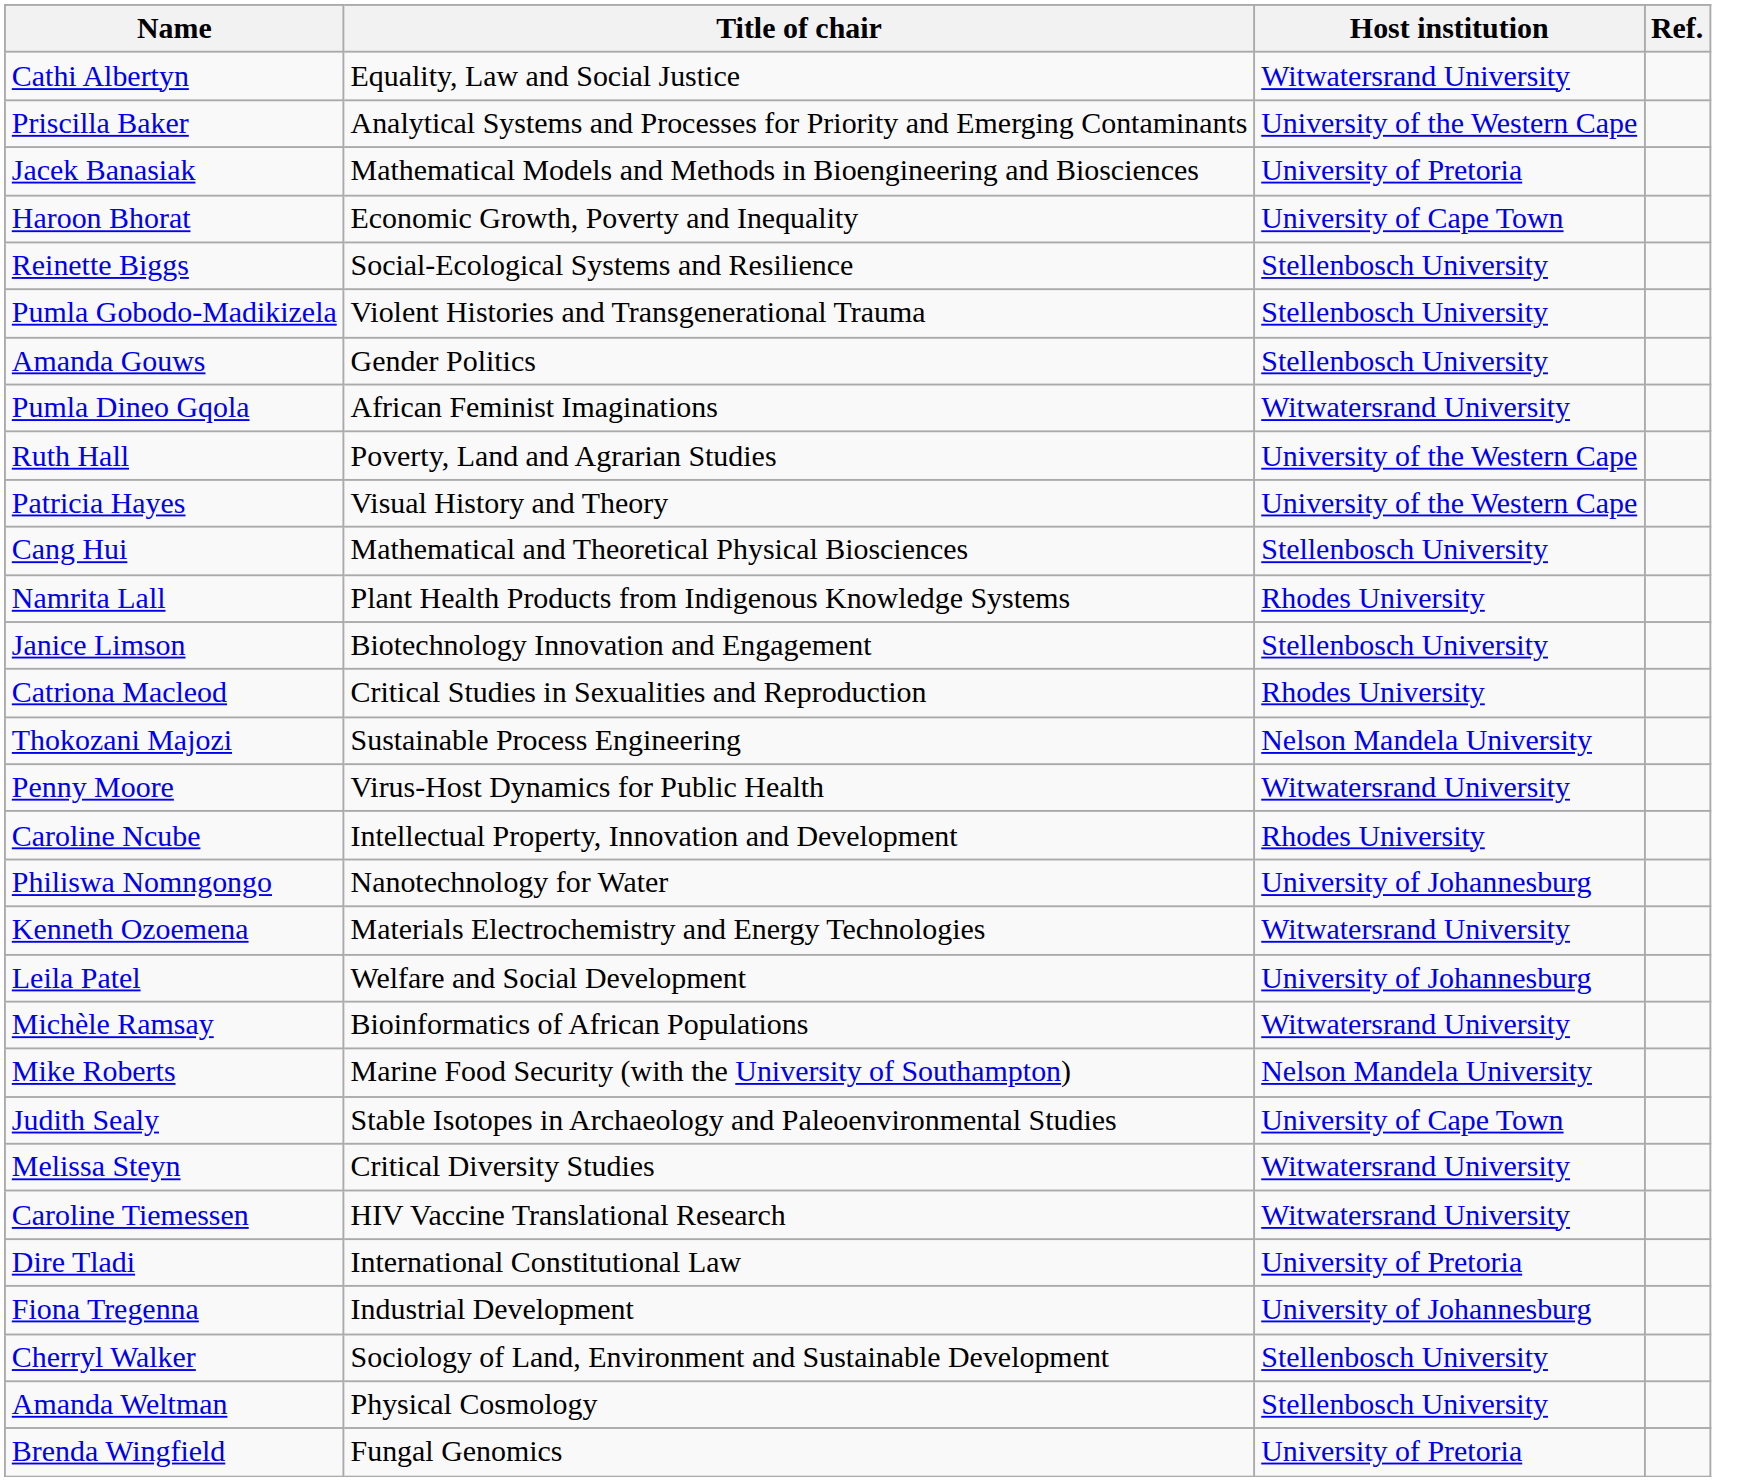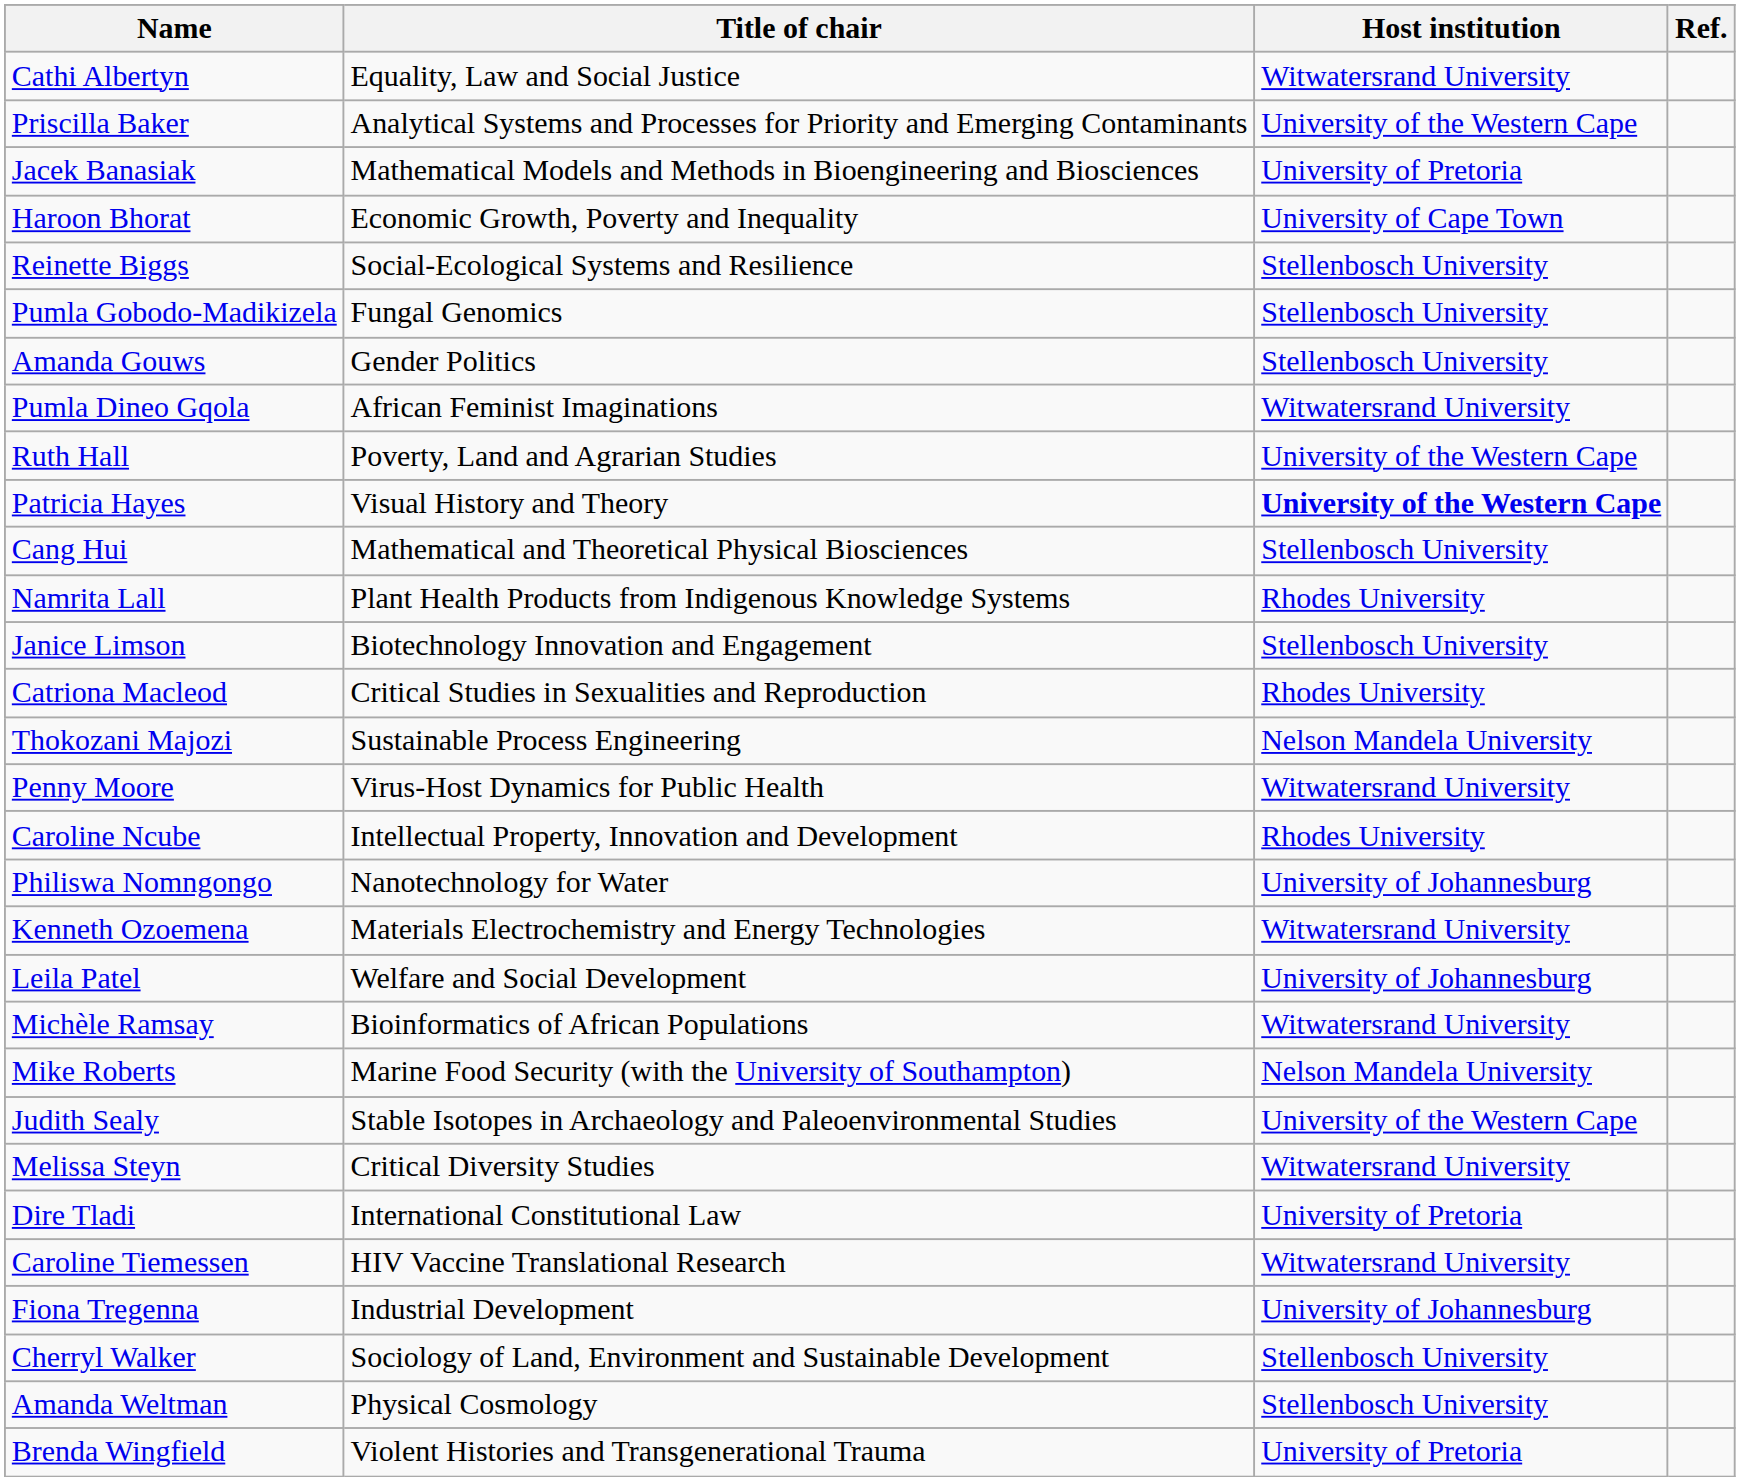 <table class="wikitable sortable">
 <tr>
 <th>Name</th>
 <th>Title of chair</th>
 <th>Host institution</th>
 <th>Ref.</th>
 </tr>
 <tr>
 <td><a href='#'>Cathi Albertyn</a></td>
 <td>Equality, Law and Social Justice</td>
 <td><a href='#'>Witwatersrand University</a></td>
 <td></td>
 </tr>
 <tr>
 <td><a href='#'>Priscilla Baker</a></td>
 <td>Analytical Systems and Processes for Priority and Emerging Contaminants</td>
 <td><a href='#'>University of the Western Cape</a></td>
 <td></td>
 </tr>
 <tr>
 <td><a href='#'>Jacek Banasiak</a></td>
 <td>Mathematical Models and Methods in Bioengineering and Biosciences</td>
 <td><a href='#'>University of Pretoria</a></td>
 <td></td>
 </tr>
 <tr>
 <td><a href='#'>Haroon Bhorat</a></td>
 <td>Economic Growth, Poverty and Inequality</td>
 <td><a href='#'>University of Cape Town</a></td>
 <td></td>
 </tr>
 <tr>
 <td><a href='#'>Reinette Biggs</a></td>
 <td>Social-Ecological Systems and Resilience</td>
 <td><a href='#'>Stellenbosch University</a></td>
 <td></td>
 </tr>
 <tr>
 <td><a href='#'>Pumla Gobodo-Madikizela</a></td>
-<td>Violent Histories and Transgenerational Trauma</td>
+<td>Fungal Genomics</td>
 <td><a href='#'>Stellenbosch University</a></td>
 <td></td>
 </tr>
 <tr>
 <td><a href='#'>Amanda Gouws</a></td>
 <td>Gender Politics</td>
 <td><a href='#'>Stellenbosch University</a></td>
 <td></td>
 </tr>
 <tr>
 <td><a href='#'>Pumla Dineo Gqola</a></td>
 <td>African Feminist Imaginations</td>
 <td><a href='#'>Witwatersrand University</a></td>
 <td></td>
 </tr>
 <tr>
 <td><a href='#'>Ruth Hall</a></td>
 <td>Poverty, Land and Agrarian Studies</td>
 <td><a href='#'>University of the Western Cape</a></td>
 <td></td>
 </tr>
 <tr>
 <td><a href='#'>Patricia Hayes</a></td>
 <td>Visual History and Theory</td>
-<td><a href='#'>University of the Western Cape</a></td>
+<td><strong><a href='#'>University of the Western Cape</a></strong></td>
 <td></td>
 </tr>
 <tr>
 <td><a href='#'>Cang Hui</a></td>
 <td>Mathematical and Theoretical Physical Biosciences</td>
 <td><a href='#'>Stellenbosch University</a></td>
 <td></td>
 </tr>
 <tr>
 <td><a href='#'>Namrita Lall</a>   </td>
 <td>Plant Health Products from Indigenous Knowledge Systems</td>
 <td><a href='#'>Rhodes University</a></td>
 <td></td>
 </tr>
 <tr>
 <td><a href='#'>Janice Limson</a></td>
 <td>Biotechnology Innovation and Engagement</td>
 <td><a href='#'>Stellenbosch University</a></td>
 <td></td>
 </tr>
 <tr>
 <td><a href='#'>Catriona Macleod</a></td>
 <td>Critical Studies in Sexualities and Reproduction</td>
 <td><a href='#'>Rhodes University</a></td>
 <td></td>
 </tr>
 <tr>
 <td><a href='#'>Thokozani Majozi</a></td>
 <td>Sustainable Process Engineering</td>
 <td><a href='#'>Nelson Mandela University</a></td>
 <td></td>
 </tr>
 <tr>
 <td><a href='#'>Penny Moore</a></td>
 <td>Virus-Host Dynamics for Public Health</td>
 <td><a href='#'>Witwatersrand University</a></td>
 <td></td>
 </tr>
 <tr>
 <td><a href='#'>Caroline Ncube</a></td>
 <td>Intellectual Property, Innovation and Development</td>
 <td><a href='#'>Rhodes University</a></td>
 <td></td>
 </tr>
 <tr>
 <td><a href='#'>Philiswa Nomngongo</a></td>
 <td>Nanotechnology for Water</td>
 <td><a href='#'>University of Johannesburg</a></td>
 <td></td>
 </tr>
 <tr>
 <td><a href='#'>Kenneth Ozoemena</a></td>
 <td>Materials Electrochemistry and Energy Technologies</td>
 <td><a href='#'>Witwatersrand University</a></td>
 <td></td>
 </tr>
 <tr>
 <td><a href='#'>Leila Patel</a></td>
 <td>Welfare and Social Development</td>
 <td><a href='#'>University of Johannesburg</a></td>
 <td></td>
 </tr>
 <tr>
 <td><a href='#'>Michèle Ramsay</a></td>
 <td>Bioinformatics of African Populations</td>
 <td><a href='#'>Witwatersrand University</a></td>
 <td></td>
 </tr>
 <tr>
 <td><a href='#'>Mike Roberts</a></td>
 <td>Marine Food Security (with the <a href='#'>University of Southampton</a>)</td>
 <td><a href='#'>Nelson Mandela University</a></td>
 <td></td>
 </tr>
 <tr>
 <td><a href='#'>Judith Sealy</a></td>
 <td>Stable Isotopes in Archaeology and Paleoenvironmental Studies</td>
-<td><a href='#'>University of Cape Town</a></td>
+<td><a href='#'>University of the Western Cape</a></td>
 <td></td>
 </tr>
 <tr>
 <td><a href='#'>Melissa Steyn</a></td>
 <td>Critical Diversity Studies</td>
 <td><a href='#'>Witwatersrand University</a></td>
 <td></td>
 </tr>
 <tr>
+<td><a href='#'>Dire Tladi</a></td>
+<td>International Constitutional Law</td>
+<td><a href='#'>University of Pretoria</a></td>
+<td></td>
+</tr>
+<tr>
 <td><a href='#'>Caroline Tiemessen</a></td>
 <td>HIV Vaccine Translational Research</td>
 <td><a href='#'>Witwatersrand University</a></td>
-<td></td>
-</tr>
-<tr>
-<td><a href='#'>Dire Tladi</a></td>
-<td>International Constitutional Law</td>
-<td><a href='#'>University of Pretoria</a></td>
 <td></td>
 </tr>
 <tr>
 <td><a href='#'>Fiona Tregenna</a></td>
 <td>Industrial Development</td>
 <td><a href='#'>University of Johannesburg</a></td>
 <td></td>
 </tr>
 <tr>
 <td><a href='#'>Cherryl Walker</a></td>
 <td>Sociology of Land, Environment and Sustainable Development</td>
 <td><a href='#'>Stellenbosch University</a></td>
 <td></td>
 </tr>
 <tr>
 <td><a href='#'>Amanda Weltman</a></td>
 <td>Physical Cosmology</td>
 <td><a href='#'>Stellenbosch University</a></td>
 <td></td>
 </tr>
 <tr>
 <td><a href='#'>Brenda Wingfield</a></td>
-<td>Fungal Genomics</td>
+<td>Violent Histories and Transgenerational Trauma</td>
 <td><a href='#'>University of Pretoria</a></td>
 <td></td>
 </tr>
 </table>
